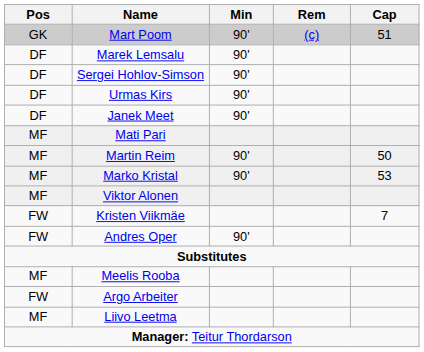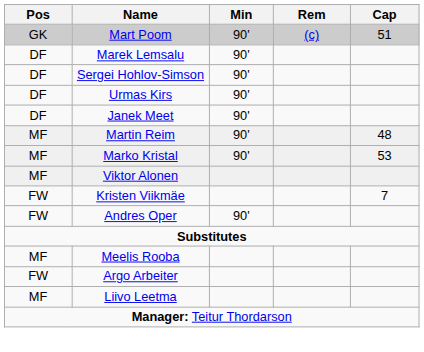 <table class="wikitable collapsible collapsed" align="center" style="font-size:85%; text-align:center;" width="50%">
 <tr>
 <th>Pos</th>
 <th width=140>Name</th>
 <th>Min</th>
 <th>Rem</th>
 <th>Cap</th>
 </tr>
 <tr bgcolor="cccccc">
 <td>GK</td>
 <td><a href='#'>Mart Poom</a></td>
 <td>90'</td>
 <td><a href='#'>(c)</a></td>
 <td>51</td>
 </tr>
 <tr>
 <td>DF</td>
 <td><a href='#'>Marek Lemsalu</a></td>
 <td>90'</td>
 <td></td>
 <td></td>
 </tr>
 <tr>
 <td>DF</td>
 <td><a href='#'>Sergei Hohlov-Simson</a></td>
 <td>90'</td>
 <td></td>
 <td></td>
 </tr>
 <tr>
 <td>DF</td>
 <td><a href='#'>Urmas Kirs</a></td>
 <td>90'</td>
 <td></td>
 <td></td>
 </tr>
 <tr>
 <td>DF</td>
 <td><a href='#'>Janek Meet</a></td>
 <td>90'</td>
 <td></td>
 <td></td>
 </tr>
 <tr bgcolor="#F0F0F0">
 <td>MF</td>
-<td><a href='#'>Mati Pari</a></td>
-<td></td>
-<td></td>
-<td></td>
-</tr>
-<tr bgcolor="#F0F0F0">
-<td>MF</td>
 <td><a href='#'>Martin Reim</a></td>
 <td>90'</td>
 <td></td>
-<td>50</td>
+<td>48</td>
 </tr>
 <tr bgcolor="#F0F0F0">
 <td>MF</td>
 <td><a href='#'>Marko Kristal</a></td>
 <td>90'</td>
 <td></td>
 <td>53</td>
 </tr>
 <tr bgcolor="#F0F0F0">
 <td>MF</td>
 <td><a href='#'>Viktor Alonen</a></td>
 <td></td>
 <td></td>
 <td></td>
 </tr>
 <tr>
 <td>FW</td>
 <td><a href='#'>Kristen Viikmäe</a></td>
 <td></td>
 <td></td>
 <td>7</td>
 </tr>
 <tr>
 <td>FW</td>
 <td><a href='#'>Andres Oper</a></td>
 <td>90'</td>
 <td></td>
 <td></td>
 </tr>
 <tr>
 <td colspan=5 align=center><strong>Substitutes</strong></td>
 </tr>
 <tr>
 <td>MF</td>
 <td><a href='#'>Meelis Rooba</a></td>
 <td></td>
 <td></td>
 <td></td>
 </tr>
 <tr>
 <td>FW</td>
 <td><a href='#'>Argo Arbeiter</a></td>
 <td></td>
 <td></td>
 <td></td>
 </tr>
 <tr>
 <td>MF</td>
 <td><a href='#'>Liivo Leetma</a></td>
 <td></td>
 <td></td>
 <td></td>
 </tr>
 <tr>
 <td colspan=5 align=center><strong>Manager:</strong>  <a href='#'>Teitur Thordarson</a></td>
 </tr>
 </table>
